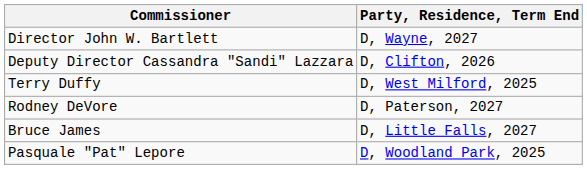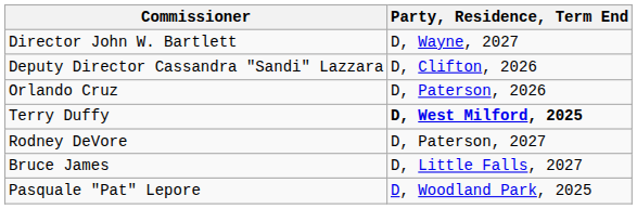 <table class="wikitable sortable">
 <tr>
 <th>Commissioner</th>
 <th>Party, Residence, Term End</th>
 </tr>
 <tr>
 <td>Director John W. Bartlett</td>
 <td>D, <a href='#'>Wayne</a>, 2027</td>
 </tr>
 <tr>
 <td>Deputy Director Cassandra "Sandi" Lazzara</td>
 <td>D, <a href='#'>Clifton</a>, 2026</td>
 </tr>
 <tr>
+<td>Orlando Cruz</td>
+<td>D, <a href='#'>Paterson</a>, 2026</td>
+</tr>
+<tr>
 <td>Terry Duffy</td>
-<td>D, <a href='#'>West Milford</a>, 2025</td>
+<td><strong>D, <a href='#'>West Milford</a>, 2025</strong></td>
 </tr>
 <tr>
 <td>Rodney DeVore</td>
 <td>D, Paterson, 2027</td>
 </tr>
 <tr>
 <td>Bruce James</td>
 <td>D, <a href='#'>Little Falls</a>, 2027</td>
 </tr>
 <tr>
 <td>Pasquale "Pat" Lepore</td>
 <td><a href='#'>D</a>, <a href='#'>Woodland Park</a>, 2025</td>
 </tr>
 </table>
